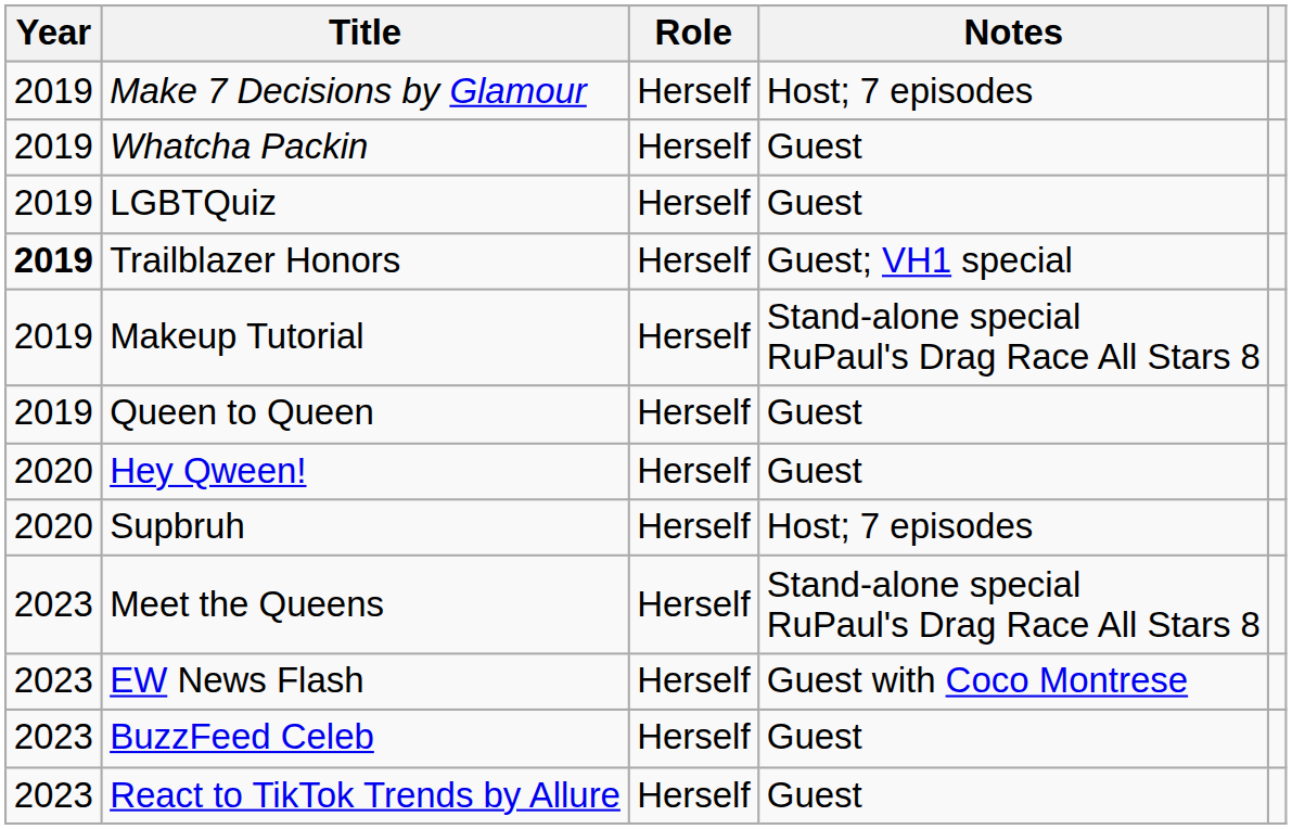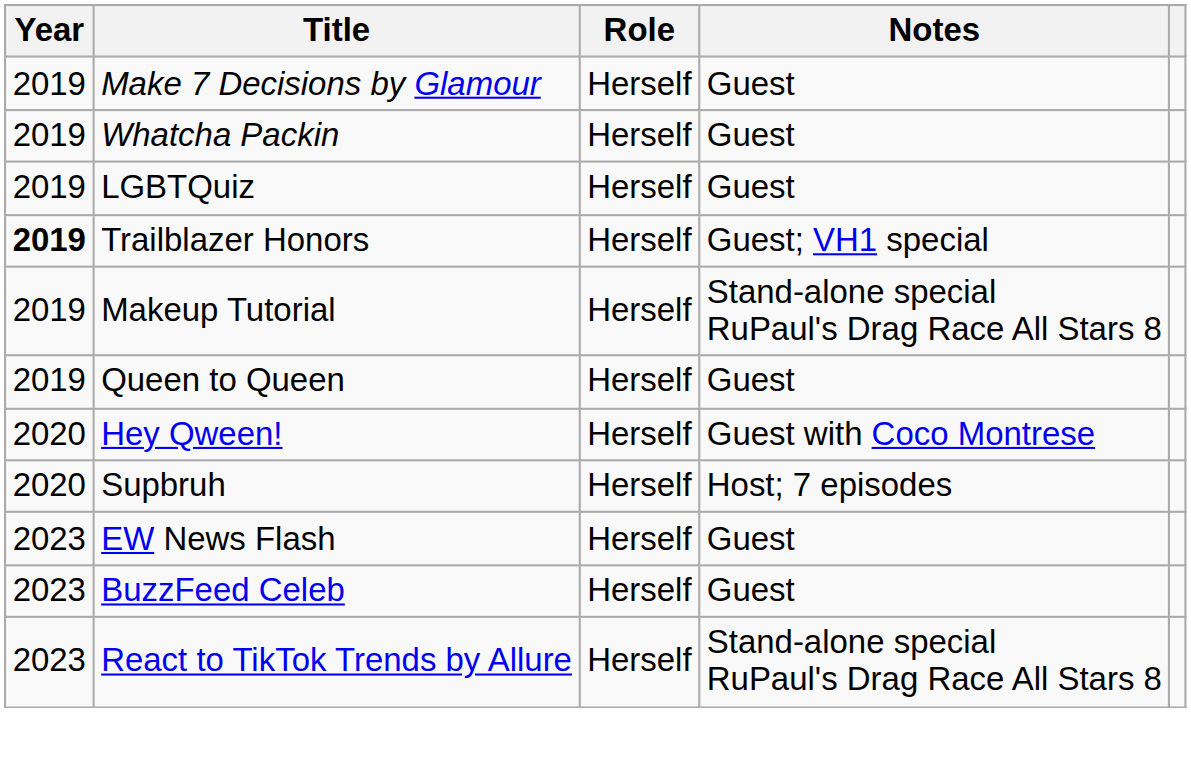 <table class="wikitable plainrowheaders sortable">
 <tr>
 <th scope="col">Year</th>
 <th scope="col">Title</th>
 <th scope="col">Role</th>
 <th scope="col">Notes</th>
 <th class="unsortable" style="text-align: center;"></th>
 </tr>
 <tr>
 <td>2019</td>
 <td><em>Make 7 Decisions by <a href='#'>Glamour</a></em></td>
 <td>Herself</td>
-<td>Host; 7 episodes</td>
+<td>Guest</td>
 <td></td>
 </tr>
 <tr>
 <td>2019</td>
 <td><em>Whatcha Packin<strong></td>
 <td>Herself</td>
 <td>Guest</td>
 <td></td>
 </tr>
 <tr>
 <td>2019</td>
 <td></em>LGBTQuiz<em></td>
 <td>Herself</td>
 <td>Guest</td>
 <td></td>
 </tr>
 <tr>
 <td><strong>2019</strong></td>
 <td></em>Trailblazer Honors<em></td>
 <td>Herself</td>
 <td>Guest; <a href='#'>VH1</a> special</td>
 <td></td>
 </tr>
 <tr>
 <td>2019</td>
 <td></em>Makeup Tutorial<em></td>
 <td>Herself</td>
 <td>Stand-alone special<br> RuPaul's Drag Race All Stars 8</td>
 <td></td>
 </tr>
 <tr>
 <td>2019</td>
 <td></em>Queen to Queen<em></td>
 <td>Herself</td>
 <td>Guest</td>
 <td></td>
 </tr>
 <tr>
 <td>2020</td>
 <td></em><a href='#'>Hey Qween!</a><em></td>
 <td>Herself</td>
-<td>Guest</td>
+<td>Guest with <a href='#'>Coco Montrese</a></td>
 <td></td>
 </tr>
 <tr>
 <td>2020</td>
 <td></em>Supbruh<em></td>
 <td>Herself</td>
 <td>Host; 7 episodes</td>
 <td></td>
 </tr>
 <tr>
 <td>2023</td>
-<td></em>Meet the Queens<em></td>
-<td>Herself</td>
-<td>Stand-alone special<br> RuPaul's Drag Race All Stars 8</td>
-<td></td>
-</tr>
-<tr>
-<td>2023</td>
 <td></em><a href='#'>EW</a> News Flash<em></td>
 <td>Herself</td>
-<td>Guest with <a href='#'>Coco Montrese</a></td>
+<td>Guest</td>
 <td></td>
 </tr>
 <tr>
 <td>2023</td>
 <td></em><a href='#'>BuzzFeed Celeb</a><em></td>
 <td>Herself</td>
 <td>Guest</td>
 <td></td>
 </tr>
 <tr>
 <td>2023</td>
 <td></em><a href='#'>React to TikTok Trends by Allure</a><em></td>
 <td>Herself</td>
-<td>Guest</td>
+<td>Stand-alone special<br> RuPaul's Drag Race All Stars 8</td>
 <td></td>
 </tr>
 </table>
